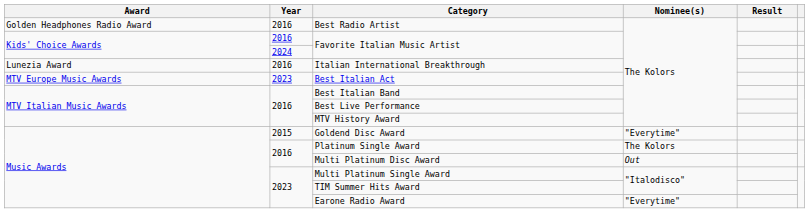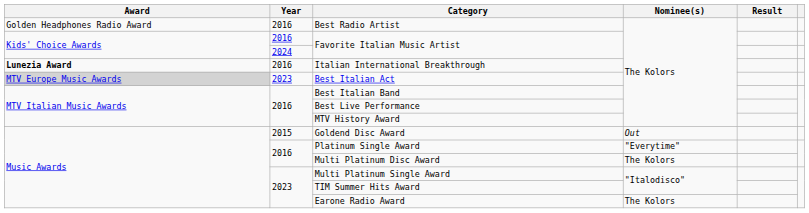 <table class="wikitable sortable plainrowheaders" style="width: 99%">
 <tr>
 <th scope="col">Award</th>
 <th scope="col">Year</th>
 <th scope="col">Category</th>
 <th scope="col">Nominee(s)</th>
 <th scope="col">Result</th>
 <th scope="col" class="unsortable"></th>
 </tr>
 <tr>
 <td>Golden Headphones Radio Award</td>
 <td>2016</td>
 <td>Best Radio Artist</td>
 <td rowspan="8">The Kolors</td>
 <td></td>
 <td></td>
 </tr>
 <tr>
 <td rowspan="2"><a href='#'>Kids' Choice Awards</a></td>
 <td><a href='#'>2016</a></td>
 <td rowspan="2">Favorite Italian Music Artist</td>
 <td></td>
 <td></td>
 </tr>
 <tr>
 <td><a href='#'>2024</a></td>
 <td></td>
 <td></td>
 </tr>
 <tr>
-<td>Lunezia Award</td>
+<td><strong>Lunezia Award</strong></td>
 <td>2016</td>
 <td>Italian International Breakthrough</td>
 <td></td>
 <td></td>
 </tr>
 <tr>
-<td><a href='#'>MTV Europe Music Awards</a></td>
+<td style="background: lightgrey;"><a href='#'>MTV Europe Music Awards</a></td>
 <td><a href='#'>2023</a></td>
 <td><a href='#'>Best Italian Act</a></td>
 <td></td>
 <td></td>
 </tr>
 <tr>
 <td rowspan="3"><a href='#'>MTV Italian Music Awards</a></td>
 <td rowspan="3">2016</td>
 <td>Best Italian Band</td>
 <td></td>
 <td rowspan="3"></td>
 </tr>
 <tr>
 <td>Best Live Performance</td>
 <td></td>
 </tr>
 <tr>
 <td>MTV History Award</td>
 <td></td>
 </tr>
 <tr>
 <td rowspan="6"><a href='#'>Music Awards</a></td>
 <td>2015</td>
 <td>Goldend Disc Award</td>
-<td>"Everytime"</td>
+<td><em>Out</em></td>
 <td></td>
 <td></td>
 </tr>
 <tr>
 <td rowspan="2">2016</td>
 <td>Platinum Single Award</td>
-<td>The Kolors</td>
+<td>"Everytime"</td>
 <td></td>
 <td rowspan="2"></td>
 </tr>
 <tr>
 <td>Multi Platinum Disc Award</td>
-<td><em>Out</em></td>
+<td>The Kolors</td>
 <td></td>
 </tr>
 <tr>
 <td rowspan="3">2023</td>
 <td>Multi Platinum Single Award</td>
 <td rowspan="2">"Italodisco"</td>
 <td></td>
 <td rowspan="3"></td>
 </tr>
 <tr>
 <td>TIM Summer Hits Award</td>
 <td></td>
 </tr>
 <tr>
 <td>Earone Radio Award</td>
-<td>"Everytime"</td>
+<td>The Kolors</td>
 <td></td>
 </tr>
 </table>
